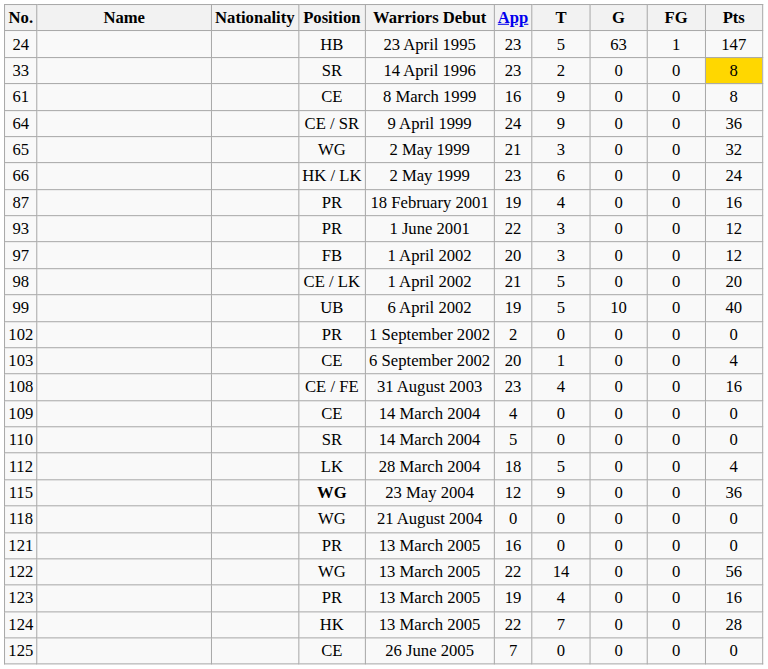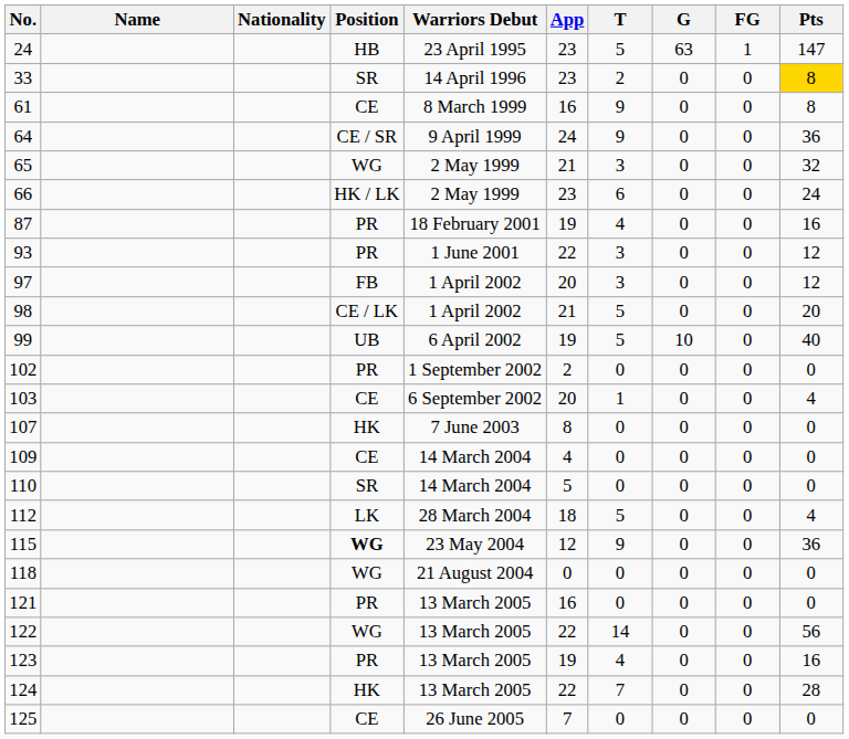 <table class="wikitable sortable" style="text-align: center;">
 <tr>
 <th>No.</th>
 <th style="width:10em">Name</th>
 <th>Nationality</th>
 <th>Position</th>
 <th>Warriors Debut</th>
 <th><a href='#'>App</a></th>
 <th style="width:3em">T</th>
 <th style="width:3em">G</th>
 <th style="width:3em">FG</th>
 <th style="width:3em">Pts</th>
 </tr>
 <tr>
 <td>24</td>
 <td align=left></td>
 <td></td>
 <td>HB</td>
 <td>23 April 1995</td>
 <td>23</td>
 <td>5</td>
 <td>63</td>
 <td>1</td>
 <td>147</td>
 </tr>
 <tr>
 <td>33</td>
 <td align=left></td>
 <td></td>
 <td>SR</td>
 <td>14 April 1996</td>
 <td>23</td>
 <td>2</td>
 <td>0</td>
 <td>0</td>
 <td style="background: gold;">8</td>
 </tr>
 <tr>
 <td>61</td>
 <td align=left></td>
 <td></td>
 <td>CE</td>
 <td>8 March 1999</td>
 <td>16</td>
 <td>9</td>
 <td>0</td>
 <td>0</td>
 <td>8</td>
 </tr>
 <tr>
 <td>64</td>
 <td align=left></td>
 <td></td>
 <td>CE / SR</td>
 <td>9 April 1999</td>
 <td>24</td>
 <td>9</td>
 <td>0</td>
 <td>0</td>
 <td>36</td>
 </tr>
 <tr>
 <td>65</td>
 <td align=left></td>
 <td></td>
 <td>WG</td>
 <td>2 May 1999</td>
 <td>21</td>
 <td>3</td>
 <td>0</td>
 <td>0</td>
 <td>32</td>
 </tr>
 <tr>
 <td>66</td>
 <td align=left></td>
 <td></td>
 <td>HK / LK</td>
 <td>2 May 1999</td>
 <td>23</td>
 <td>6</td>
 <td>0</td>
 <td>0</td>
 <td>24</td>
 </tr>
 <tr>
 <td>87</td>
 <td align=left></td>
 <td></td>
 <td>PR</td>
 <td>18 February 2001</td>
 <td>19</td>
 <td>4</td>
 <td>0</td>
 <td>0</td>
 <td>16</td>
 </tr>
 <tr>
 <td>93</td>
 <td align=left></td>
 <td></td>
 <td>PR</td>
 <td>1 June 2001</td>
 <td>22</td>
 <td>3</td>
 <td>0</td>
 <td>0</td>
 <td>12</td>
 </tr>
 <tr>
 <td>97</td>
 <td align=left></td>
 <td></td>
 <td>FB</td>
 <td>1 April 2002</td>
 <td>20</td>
 <td>3</td>
 <td>0</td>
 <td>0</td>
 <td>12</td>
 </tr>
 <tr>
 <td>98</td>
 <td align=left></td>
 <td></td>
 <td>CE / LK</td>
 <td>1 April 2002</td>
 <td>21</td>
 <td>5</td>
 <td>0</td>
 <td>0</td>
 <td>20</td>
 </tr>
 <tr>
 <td>99</td>
 <td align=left></td>
 <td></td>
 <td>UB</td>
 <td>6 April 2002</td>
 <td>19</td>
 <td>5</td>
 <td>10</td>
 <td>0</td>
 <td>40</td>
 </tr>
 <tr>
 <td>102</td>
 <td align=left></td>
 <td></td>
 <td>PR</td>
 <td>1 September 2002</td>
 <td>2</td>
 <td>0</td>
 <td>0</td>
 <td>0</td>
 <td>0</td>
 </tr>
 <tr>
 <td>103</td>
 <td align=left></td>
 <td></td>
 <td>CE</td>
 <td>6 September 2002</td>
 <td>20</td>
 <td>1</td>
 <td>0</td>
 <td>0</td>
 <td>4</td>
 </tr>
 <tr>
-<td>108</td>
+<td>107</td>
 <td align=left></td>
 <td></td>
-<td>CE / FE</td>
-<td>31 August 2003</td>
-<td>23</td>
-<td>4</td>
+<td>HK</td>
+<td>7 June 2003</td>
+<td>8</td>
 <td>0</td>
 <td>0</td>
-<td>16</td>
+<td>0</td>
+<td>0</td>
 </tr>
 <tr>
 <td>109</td>
 <td align=left></td>
 <td></td>
 <td>CE</td>
 <td>14 March 2004</td>
 <td>4</td>
 <td>0</td>
 <td>0</td>
 <td>0</td>
 <td>0</td>
 </tr>
 <tr>
 <td>110</td>
 <td align=left></td>
 <td></td>
 <td>SR</td>
 <td>14 March 2004</td>
 <td>5</td>
 <td>0</td>
 <td>0</td>
 <td>0</td>
 <td>0</td>
 </tr>
 <tr>
 <td>112</td>
 <td align=left></td>
 <td></td>
 <td>LK</td>
 <td>28 March 2004</td>
 <td>18</td>
 <td>5</td>
 <td>0</td>
 <td>0</td>
 <td>4</td>
 </tr>
 <tr>
 <td>115</td>
 <td align=left></td>
 <td></td>
 <td><strong>WG</strong></td>
 <td>23 May 2004</td>
 <td>12</td>
 <td>9</td>
 <td>0</td>
 <td>0</td>
 <td>36</td>
 </tr>
 <tr>
 <td>118</td>
 <td align=left></td>
 <td></td>
 <td>WG</td>
 <td>21 August 2004</td>
 <td>0</td>
 <td>0</td>
 <td>0</td>
 <td>0</td>
 <td>0</td>
 </tr>
 <tr>
 <td>121</td>
 <td align=left></td>
 <td></td>
 <td>PR</td>
 <td>13 March 2005</td>
 <td>16</td>
 <td>0</td>
 <td>0</td>
 <td>0</td>
 <td>0</td>
 </tr>
 <tr>
 <td>122</td>
 <td align=left></td>
 <td></td>
 <td>WG</td>
 <td>13 March 2005</td>
 <td>22</td>
 <td>14</td>
 <td>0</td>
 <td>0</td>
 <td>56</td>
 </tr>
 <tr>
 <td>123</td>
 <td align=left></td>
 <td></td>
 <td>PR</td>
 <td>13 March 2005</td>
 <td>19</td>
 <td>4</td>
 <td>0</td>
 <td>0</td>
 <td>16</td>
 </tr>
 <tr>
 <td>124</td>
 <td align=left></td>
 <td></td>
 <td>HK</td>
 <td>13 March 2005</td>
 <td>22</td>
 <td>7</td>
 <td>0</td>
 <td>0</td>
 <td>28</td>
 </tr>
 <tr>
 <td>125</td>
 <td align=left></td>
 <td></td>
 <td>CE</td>
 <td>26 June 2005</td>
 <td>7</td>
 <td>0</td>
 <td>0</td>
 <td>0</td>
 <td>0</td>
 </tr>
 </table>
